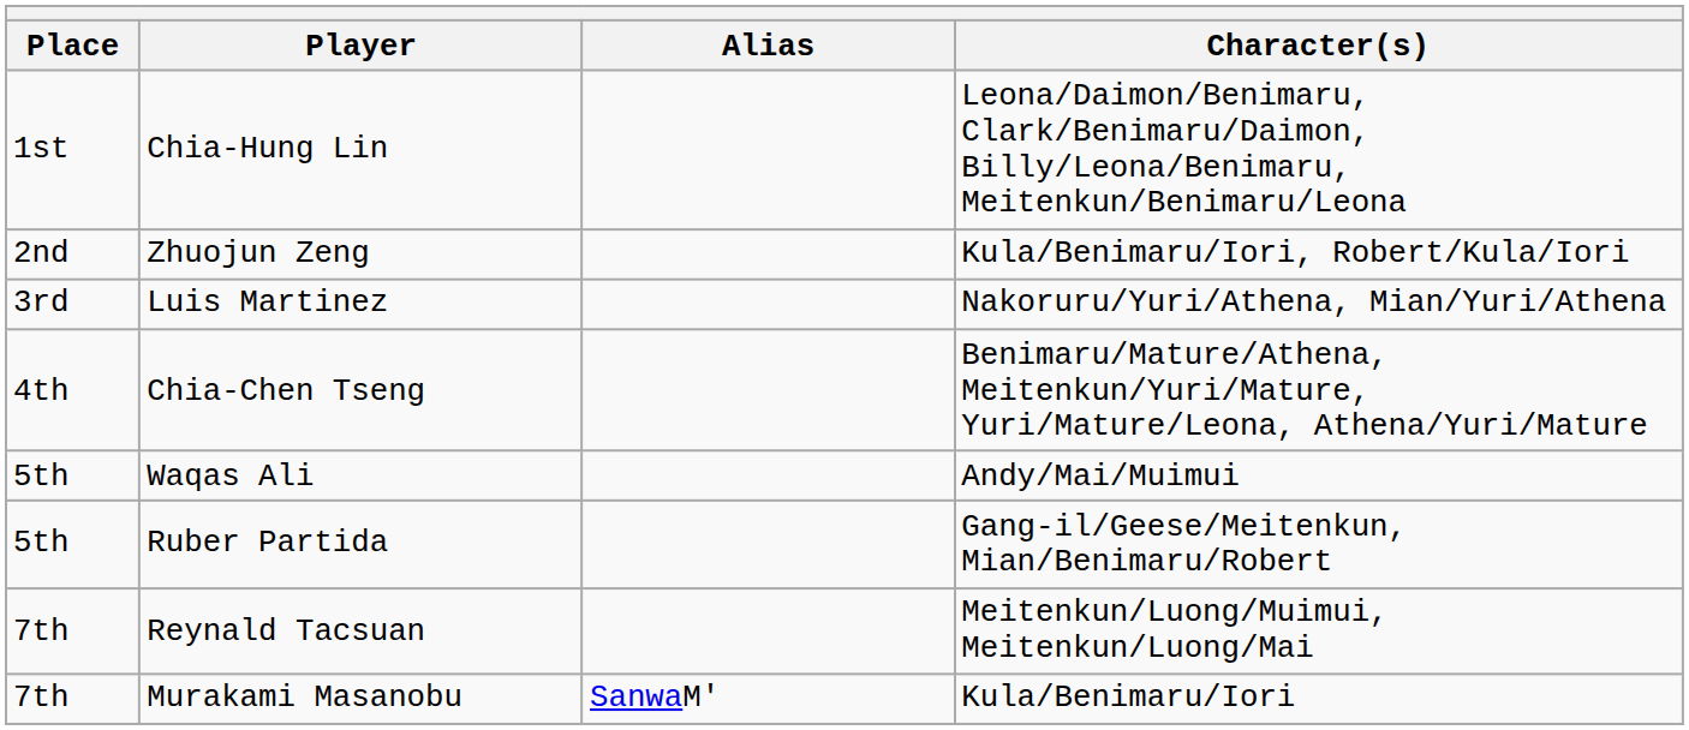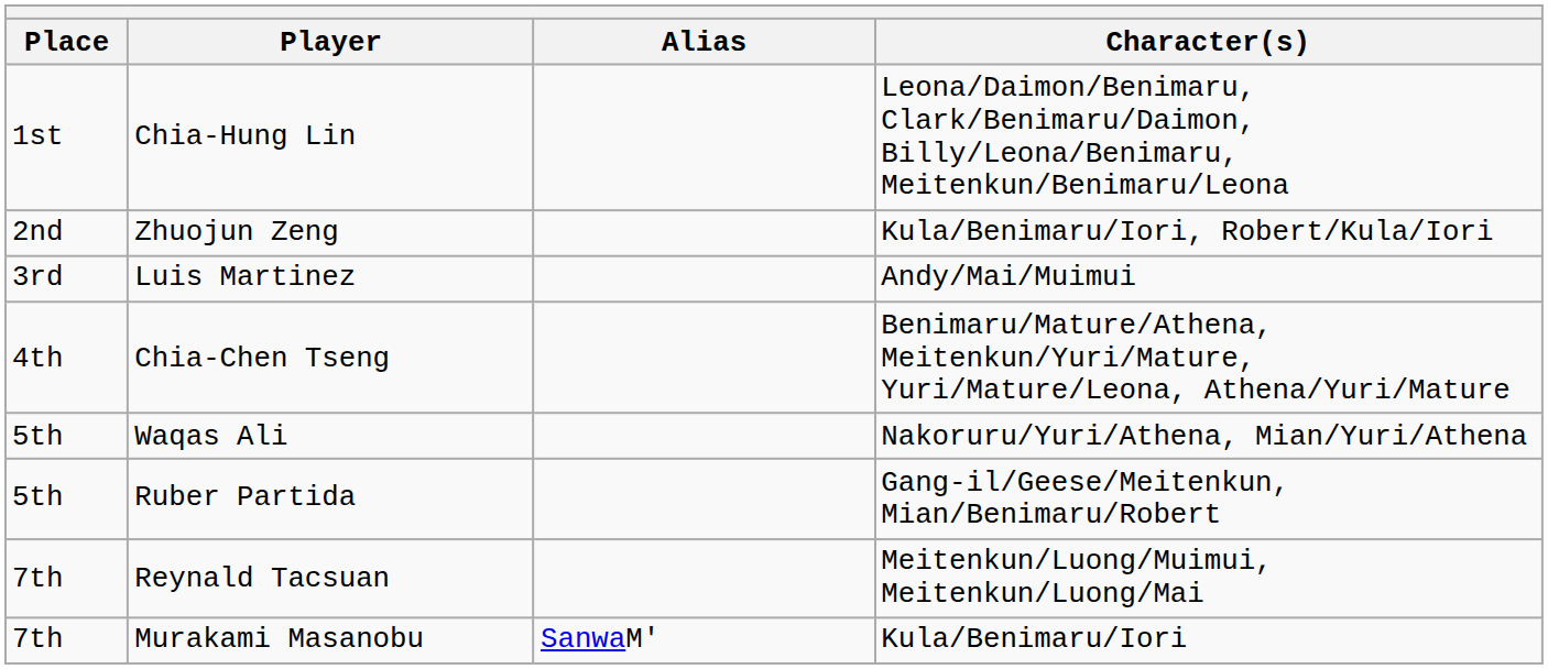 <table class="wikitable">
 <tr>
 <th colspan=5></th>
 </tr>
 <tr>
 <th style="width:50px;">Place</th>
 <th style="width:180px;">Player</th>
 <th style="width:150px;">Alias</th>
 <th style="width:300px;">Character(s)</th>
 </tr>
 <tr>
 <td>1st</td>
 <td> Chia-Hung Lin</td>
 <td></td>
 <td>Leona/Daimon/Benimaru, Clark/Benimaru/Daimon, Billy/Leona/Benimaru, Meitenkun/Benimaru/Leona</td>
 </tr>
 <tr>
 <td>2nd</td>
 <td>Zhuojun Zeng</td>
 <td></td>
 <td>Kula/Benimaru/Iori, Robert/Kula/Iori</td>
 </tr>
 <tr>
 <td>3rd</td>
 <td> Luis Martinez</td>
 <td></td>
-<td>Nakoruru/Yuri/Athena, Mian/Yuri/Athena</td>
+<td>Andy/Mai/Muimui</td>
 </tr>
 <tr>
 <td>4th</td>
 <td> Chia-Chen Tseng</td>
 <td></td>
 <td>Benimaru/Mature/Athena, Meitenkun/Yuri/Mature, Yuri/Mature/Leona, Athena/Yuri/Mature</td>
 </tr>
 <tr>
 <td>5th</td>
 <td> Waqas Ali</td>
 <td></td>
-<td>Andy/Mai/Muimui</td>
+<td>Nakoruru/Yuri/Athena, Mian/Yuri/Athena</td>
 </tr>
 <tr>
 <td>5th</td>
 <td> Ruber Partida</td>
 <td></td>
 <td>Gang-il/Geese/Meitenkun, Mian/Benimaru/Robert</td>
 </tr>
 <tr>
 <td>7th</td>
 <td> Reynald Tacsuan</td>
 <td></td>
 <td>Meitenkun/Luong/Muimui, Meitenkun/Luong/Mai</td>
 </tr>
 <tr>
 <td>7th</td>
 <td> Murakami Masanobu</td>
 <td><a href='#'>Sanwa</a>M'</td>
 <td>Kula/Benimaru/Iori</td>
 </tr>
 </table>
